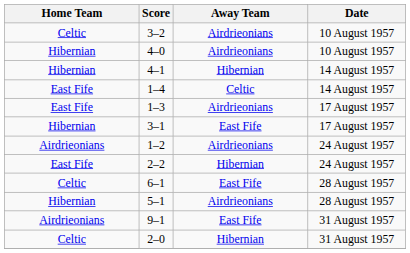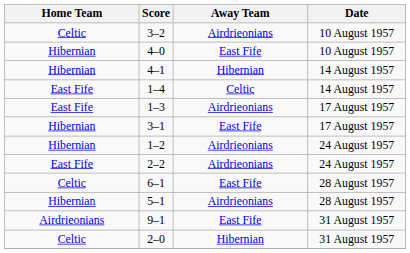 <table class="wikitable" style="text-align:center;">
 <tr>
 <th width=175>Home Team</th>
 <th width=20>Score</th>
 <th width=175>Away Team</th>
 <th width= 125>Date</th>
 </tr>
 <tr>
 <td><a href='#'>Celtic</a></td>
 <td>3–2</td>
 <td><a href='#'>Airdrieonians</a></td>
 <td>10 August 1957</td>
 </tr>
 <tr>
 <td><a href='#'>Hibernian</a></td>
 <td>4–0</td>
-<td><a href='#'>Airdrieonians</a></td>
+<td><a href='#'>East Fife</a></td>
 <td>10 August 1957</td>
 </tr>
 <tr>
 <td><a href='#'>Hibernian</a></td>
 <td>4–1</td>
 <td><a href='#'>Hibernian</a></td>
 <td>14 August 1957</td>
 </tr>
 <tr>
 <td><a href='#'>East Fife</a></td>
 <td>1–4</td>
 <td><a href='#'>Celtic</a></td>
 <td>14 August 1957</td>
 </tr>
 <tr>
 <td><a href='#'>East Fife</a></td>
 <td>1–3</td>
 <td><a href='#'>Airdrieonians</a></td>
 <td>17 August 1957</td>
 </tr>
 <tr>
 <td><a href='#'>Hibernian</a></td>
 <td>3–1</td>
 <td><a href='#'>East Fife</a></td>
 <td>17 August 1957</td>
 </tr>
 <tr>
-<td><a href='#'>Airdrieonians</a></td>
+<td><a href='#'>Hibernian</a></td>
 <td>1–2</td>
 <td><a href='#'>Airdrieonians</a></td>
 <td>24 August 1957</td>
 </tr>
 <tr>
 <td><a href='#'>East Fife</a></td>
 <td>2–2</td>
-<td><a href='#'>Hibernian</a></td>
+<td><a href='#'>Airdrieonians</a></td>
 <td>24 August 1957</td>
 </tr>
 <tr>
 <td><a href='#'>Celtic</a></td>
 <td>6–1</td>
 <td><a href='#'>East Fife</a></td>
 <td>28 August 1957</td>
 </tr>
 <tr>
 <td><a href='#'>Hibernian</a></td>
 <td>5–1</td>
 <td><a href='#'>Airdrieonians</a></td>
 <td>28 August 1957</td>
 </tr>
 <tr>
 <td><a href='#'>Airdrieonians</a></td>
 <td>9–1</td>
 <td><a href='#'>East Fife</a></td>
 <td>31 August 1957</td>
 </tr>
 <tr>
 <td><a href='#'>Celtic</a></td>
 <td>2–0</td>
 <td><a href='#'>Hibernian</a></td>
 <td>31 August 1957</td>
 </tr>
 <tr>
 </tr>
 </table>
